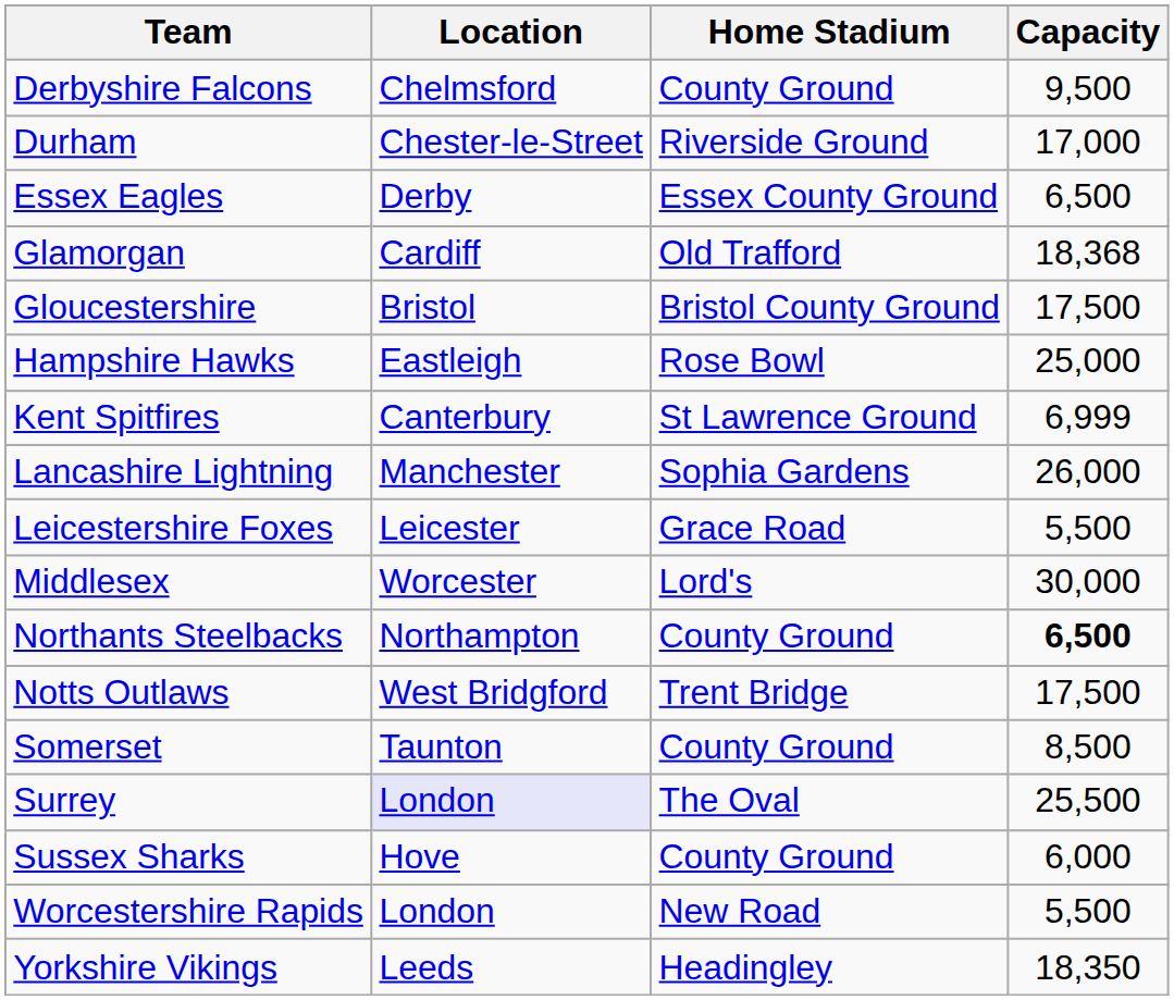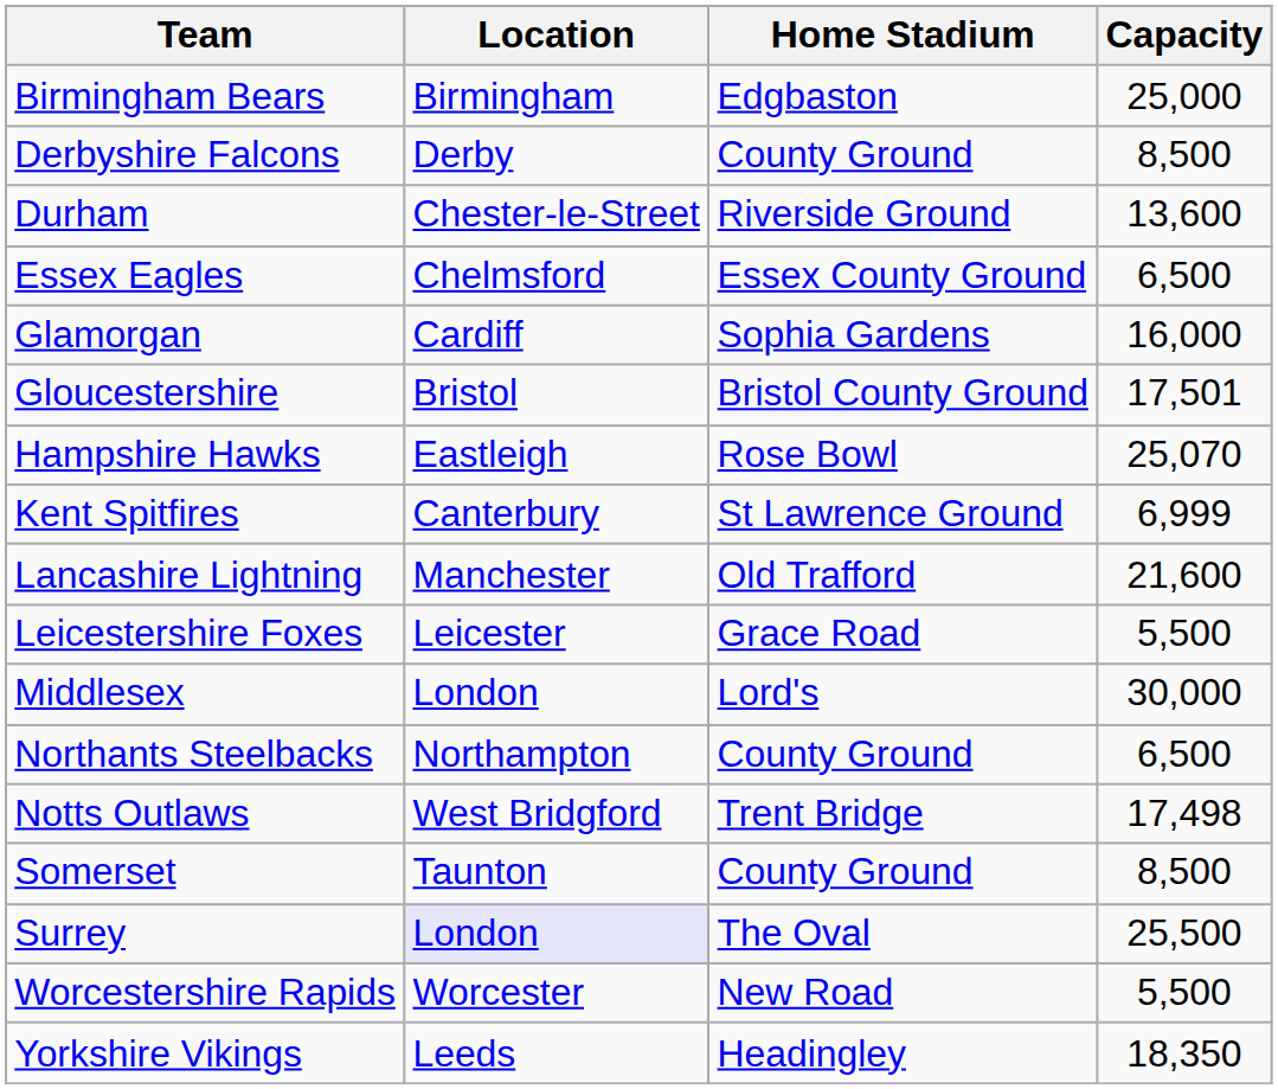 <table class="wikitable sortable">
 <tr>
 <th>Team</th>
 <th>Location</th>
 <th>Home Stadium</th>
 <th>Capacity</th>
 </tr>
 <tr>
+<td><a href='#'>Birmingham Bears</a></td>
+<td><a href='#'>Birmingham</a></td>
+<td><a href='#'>Edgbaston</a></td>
+<td style="text-align:center">25,000</td>
+</tr>
+<tr>
 <td><a href='#'>Derbyshire Falcons</a></td>
-<td><a href='#'>Chelmsford</a></td>
+<td><a href='#'>Derby</a></td>
 <td><a href='#'>County Ground</a></td>
-<td style="text-align:center">9,500</td>
+<td style="text-align:center">8,500</td>
 </tr>
 <tr>
 <td><a href='#'>Durham</a></td>
 <td><a href='#'>Chester-le-Street</a></td>
 <td><a href='#'>Riverside Ground</a></td>
-<td style="text-align:center">17,000</td>
+<td style="text-align:center">13,600</td>
 </tr>
 <tr>
 <td><a href='#'>Essex Eagles</a></td>
-<td><a href='#'>Derby</a></td>
+<td><a href='#'>Chelmsford</a></td>
 <td><a href='#'>Essex County Ground</a></td>
 <td style="text-align:center">6,500</td>
 </tr>
 <tr>
 <td><a href='#'>Glamorgan</a></td>
 <td><a href='#'>Cardiff</a></td>
-<td><a href='#'>Old Trafford</a></td>
-<td style="text-align:center">18,368</td>
+<td><a href='#'>Sophia Gardens</a></td>
+<td style="text-align:center">16,000</td>
 </tr>
 <tr>
 <td><a href='#'>Gloucestershire</a></td>
 <td><a href='#'>Bristol</a></td>
 <td><a href='#'>Bristol County Ground</a></td>
-<td style="text-align:center">17,500</td>
+<td style="text-align:center">17,501</td>
 </tr>
 <tr>
 <td><a href='#'>Hampshire Hawks</a></td>
 <td><a href='#'>Eastleigh</a></td>
 <td><a href='#'>Rose Bowl</a></td>
-<td style="text-align:center">25,000</td>
+<td style="text-align:center">25,070</td>
 </tr>
 <tr>
 <td><a href='#'>Kent Spitfires</a></td>
 <td><a href='#'>Canterbury</a></td>
 <td><a href='#'>St Lawrence Ground</a></td>
 <td style="text-align:center">6,999</td>
 </tr>
 <tr>
 <td><a href='#'>Lancashire Lightning</a></td>
 <td><a href='#'>Manchester</a> </td>
-<td><a href='#'>Sophia Gardens</a></td>
-<td style="text-align:center">26,000</td>
+<td><a href='#'>Old Trafford</a></td>
+<td style="text-align:center">21,600</td>
 </tr>
 <tr>
 <td><a href='#'>Leicestershire Foxes</a></td>
 <td><a href='#'>Leicester</a></td>
 <td><a href='#'>Grace Road</a></td>
 <td style="text-align:center">5,500</td>
 </tr>
 <tr>
 <td><a href='#'>Middlesex</a></td>
-<td><a href='#'>Worcester</a></td>
+<td><a href='#'>London</a> </td>
 <td><a href='#'>Lord's</a></td>
 <td style="text-align:center">30,000</td>
 </tr>
 <tr>
 <td><a href='#'>Northants Steelbacks</a></td>
 <td><a href='#'>Northampton</a></td>
 <td><a href='#'>County Ground</a></td>
-<td style="text-align:center"><strong>6,500</strong></td>
+<td style="text-align:center">6,500</td>
 </tr>
 <tr>
 <td><a href='#'>Notts Outlaws</a></td>
 <td><a href='#'>West Bridgford</a></td>
 <td><a href='#'>Trent Bridge</a></td>
-<td style="text-align:center">17,500</td>
+<td style="text-align:center">17,498</td>
 </tr>
 <tr>
 <td><a href='#'>Somerset</a></td>
 <td><a href='#'>Taunton</a></td>
 <td><a href='#'>County Ground</a></td>
 <td style="text-align:center">8,500</td>
 </tr>
 <tr>
 <td><a href='#'>Surrey</a></td>
 <td style="background: lavender;"><a href='#'>London</a> </td>
 <td><a href='#'>The Oval</a></td>
 <td style="text-align:center">25,500</td>
 </tr>
 <tr>
-<td><a href='#'>Sussex Sharks</a></td>
-<td><a href='#'>Hove</a></td>
-<td><a href='#'>County Ground</a></td>
-<td style="text-align:center">6,000</td>
-</tr>
-<tr>
 <td><a href='#'>Worcestershire Rapids</a></td>
-<td><a href='#'>London</a> </td>
+<td><a href='#'>Worcester</a></td>
 <td><a href='#'>New Road</a></td>
 <td style="text-align:center">5,500</td>
 </tr>
 <tr>
 <td><a href='#'>Yorkshire Vikings</a></td>
 <td><a href='#'>Leeds</a></td>
 <td><a href='#'>Headingley</a></td>
 <td style="text-align:center">18,350</td>
 </tr>
 </table>
